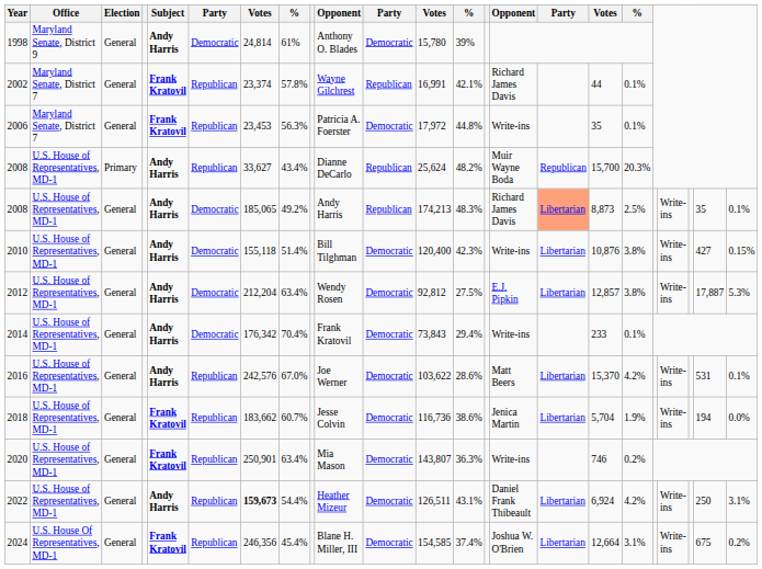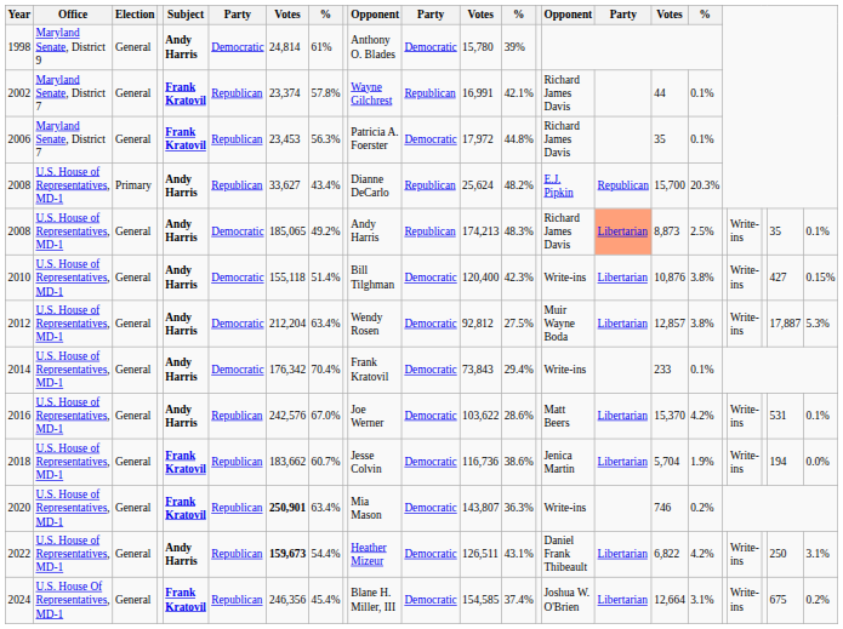 <table class="wikitable" style="font-size: 88%">
 <tr>
 <th>Year</th>
 <th>Office</th>
 <th>Election</th>
 <th></th>
 <th>Subject</th>
 <th>Party</th>
 <th>Votes</th>
 <th>%</th>
 <th></th>
 <th>Opponent</th>
 <th>Party</th>
 <th>Votes</th>
 <th>%</th>
 <th></th>
 <th>Opponent</th>
 <th>Party</th>
 <th>Votes</th>
 <th>%</th>
 </tr>
 <tr>
 <td>1998</td>
 <td><a href='#'>Maryland Senate</a>, District 9</td>
 <td>General</td>
 <td></td>
 <td><strong>Andy Harris</strong></td>
 <td><a href='#'>Democratic</a></td>
 <td>24,814</td>
 <td>61%</td>
 <td></td>
 <td>Anthony O. Blades</td>
 <td><a href='#'>Democratic</a></td>
 <td>15,780</td>
 <td>39%</td>
 <td></td>
 <td colspan="4"></td>
 </tr>
 <tr>
 <td>2002</td>
 <td><a href='#'>Maryland Senate</a>, District 7</td>
 <td>General</td>
 <td></td>
 <td><strong><a href='#'>Frank Kratovil</a></strong></td>
 <td><a href='#'>Republican</a></td>
 <td>23,374</td>
 <td>57.8%</td>
 <td></td>
 <td><a href='#'>Wayne Gilchrest</a></td>
 <td><a href='#'>Republican</a></td>
 <td>16,991</td>
 <td>42.1%</td>
 <td></td>
 <td>Richard James Davis</td>
 <td></td>
 <td>44</td>
 <td>0.1%</td>
 </tr>
 <tr>
 <td>2006</td>
 <td><a href='#'>Maryland Senate</a>, District 7</td>
 <td>General</td>
 <td></td>
 <td><strong><a href='#'>Frank Kratovil</a></strong></td>
 <td><a href='#'>Republican</a></td>
 <td>23,453</td>
 <td>56.3%</td>
 <td></td>
 <td>Patricia A. Foerster</td>
 <td><a href='#'>Democratic</a></td>
 <td>17,972</td>
 <td>44.8%</td>
 <td></td>
-<td>Write-ins</td>
+<td>Richard James Davis</td>
 <td></td>
 <td>35</td>
 <td>0.1%</td>
 </tr>
 <tr>
 <td>2008</td>
 <td><a href='#'>U.S. House of Representatives</a>, <a href='#'>MD-1</a></td>
 <td>Primary</td>
 <td></td>
 <td><strong>Andy Harris</strong></td>
 <td><a href='#'>Republican</a></td>
 <td>33,627</td>
 <td>43.4%</td>
 <td></td>
 <td>Dianne DeCarlo</td>
 <td><a href='#'>Republican</a></td>
 <td>25,624</td>
 <td>48.2%</td>
 <td></td>
-<td>Muir Wayne Boda</td>
+<td><a href='#'>E.J. Pipkin</a></td>
 <td><a href='#'>Republican</a></td>
 <td>15,700</td>
 <td>20.3%</td>
 </tr>
 <tr>
 <td>2008</td>
 <td><a href='#'>U.S. House of Representatives</a>, <a href='#'>MD-1</a></td>
 <td>General</td>
 <td></td>
 <td><strong>Andy Harris</strong></td>
 <td><a href='#'>Democratic</a></td>
 <td>185,065</td>
 <td>49.2%</td>
 <td></td>
 <td>Andy Harris</td>
 <td><a href='#'>Republican</a></td>
 <td>174,213</td>
 <td>48.3%</td>
 <td></td>
 <td>Richard James Davis</td>
 <td style="background: lightsalmon;"><a href='#'>Libertarian</a></td>
 <td>8,873</td>
 <td>2.5%</td>
 <td></td>
 <td>Write-ins</td>
 <td></td>
 <td>35</td>
 <td>0.1%</td>
 </tr>
 <tr>
 <td>2010</td>
 <td><a href='#'>U.S. House of Representatives</a>, <a href='#'>MD-1</a></td>
 <td>General</td>
 <td></td>
 <td><strong>Andy Harris</strong></td>
 <td><a href='#'>Democratic</a></td>
 <td>155,118</td>
 <td>51.4%</td>
 <td></td>
 <td>Bill Tilghman</td>
 <td><a href='#'>Democratic</a></td>
 <td>120,400</td>
 <td>42.3%</td>
 <td></td>
 <td>Write-ins</td>
 <td><a href='#'>Libertarian</a></td>
 <td>10,876</td>
 <td>3.8%</td>
 <td></td>
 <td>Write-ins</td>
 <td></td>
 <td>427</td>
 <td>0.15%</td>
 </tr>
 <tr>
 <td>2012</td>
 <td><a href='#'>U.S. House of Representatives</a>, <a href='#'>MD-1</a></td>
 <td>General</td>
 <td></td>
 <td><strong>Andy Harris</strong></td>
 <td><a href='#'>Democratic</a></td>
 <td>212,204</td>
 <td>63.4%</td>
 <td></td>
 <td>Wendy Rosen</td>
 <td><a href='#'>Democratic</a></td>
 <td>92,812</td>
 <td>27.5%</td>
 <td></td>
-<td><a href='#'>E.J. Pipkin</a></td>
+<td>Muir Wayne Boda</td>
 <td><a href='#'>Libertarian</a></td>
 <td>12,857</td>
 <td>3.8%</td>
 <td></td>
 <td>Write-ins</td>
 <td></td>
 <td>17,887</td>
 <td>5.3%</td>
 </tr>
 <tr>
 <td>2014</td>
 <td><a href='#'>U.S. House of Representatives</a>, <a href='#'>MD-1</a></td>
 <td>General</td>
 <td></td>
 <td><strong>Andy Harris</strong></td>
 <td><a href='#'>Democratic</a></td>
 <td>176,342</td>
 <td>70.4%</td>
 <td></td>
 <td>Frank Kratovil</td>
 <td><a href='#'>Democratic</a></td>
 <td>73,843</td>
 <td>29.4%</td>
 <td></td>
 <td>Write-ins</td>
 <td></td>
 <td>233</td>
 <td>0.1%</td>
 </tr>
 <tr>
 <td>2016</td>
 <td><a href='#'>U.S. House of Representatives</a>, <a href='#'>MD-1</a></td>
 <td>General</td>
 <td></td>
 <td><strong>Andy Harris</strong></td>
 <td><a href='#'>Republican</a></td>
 <td>242,576</td>
 <td>67.0%</td>
 <td></td>
 <td>Joe Werner</td>
 <td><a href='#'>Democratic</a></td>
 <td>103,622</td>
 <td>28.6%</td>
 <td></td>
 <td>Matt Beers</td>
 <td><a href='#'>Libertarian</a></td>
 <td>15,370</td>
 <td>4.2%</td>
 <td></td>
 <td>Write-ins</td>
 <td></td>
 <td>531</td>
 <td>0.1%</td>
 </tr>
 <tr>
 <td>2018</td>
 <td><a href='#'>U.S. House of Representatives</a>, <a href='#'>MD-1</a></td>
 <td>General</td>
 <td></td>
 <td><strong><a href='#'>Frank Kratovil</a></strong></td>
 <td><a href='#'>Republican</a></td>
 <td>183,662</td>
 <td>60.7%</td>
 <td></td>
 <td>Jesse Colvin</td>
 <td><a href='#'>Democratic</a></td>
 <td>116,736</td>
 <td>38.6%</td>
 <td></td>
 <td>Jenica Martin</td>
 <td><a href='#'>Libertarian</a></td>
 <td>5,704</td>
 <td>1.9%</td>
 <td></td>
 <td>Write-ins</td>
 <td></td>
 <td>194</td>
 <td>0.0%</td>
 </tr>
 <tr>
 <td>2020</td>
 <td><a href='#'>U.S. House of Representatives</a>, <a href='#'>MD-1</a></td>
 <td>General</td>
 <td></td>
 <td><strong><a href='#'>Frank Kratovil</a></strong></td>
 <td><a href='#'>Republican</a></td>
-<td>250,901</td>
+<td><strong>250,901</strong></td>
 <td>63.4%</td>
 <td></td>
 <td>Mia Mason</td>
 <td><a href='#'>Democratic</a></td>
 <td>143,807</td>
 <td>36.3%</td>
 <td></td>
 <td>Write-ins</td>
 <td></td>
 <td>746</td>
 <td>0.2%</td>
 </tr>
 <tr>
 <td>2022</td>
 <td><a href='#'>U.S. House of Representatives</a>, <a href='#'>MD-1</a></td>
 <td>General</td>
 <td></td>
 <td><strong>Andy Harris</strong></td>
 <td><a href='#'>Republican</a></td>
 <td><strong>159,673</strong></td>
 <td>54.4%</td>
 <td></td>
 <td><a href='#'>Heather Mizeur</a></td>
 <td><a href='#'>Democratic</a></td>
 <td>126,511</td>
 <td>43.1%</td>
 <td></td>
 <td>Daniel Frank Thibeault</td>
 <td><a href='#'>Libertarian</a></td>
-<td>6,924</td>
+<td>6,822</td>
 <td>4.2%</td>
 <td></td>
 <td>Write-ins</td>
 <td></td>
 <td>250</td>
 <td>3.1%</td>
 </tr>
 <tr>
 <td>2024</td>
 <td><a href='#'>U.S. House Of Representatives</a>, <a href='#'>MD-1</a></td>
 <td>General</td>
 <td></td>
 <td><strong><a href='#'>Frank Kratovil</a></strong></td>
 <td><a href='#'>Republican</a></td>
 <td>246,356</td>
 <td>45.4%</td>
 <td></td>
 <td>Blane H. Miller, III</td>
 <td><a href='#'>Democratic</a></td>
 <td>154,585</td>
 <td>37.4%</td>
 <td></td>
 <td>Joshua W. O'Brien</td>
 <td><a href='#'>Libertarian</a></td>
 <td>12,664</td>
 <td>3.1%</td>
 <td></td>
 <td>Write-ins</td>
 <td></td>
 <td>675</td>
 <td>0.2%</td>
 </tr>
 </table>
